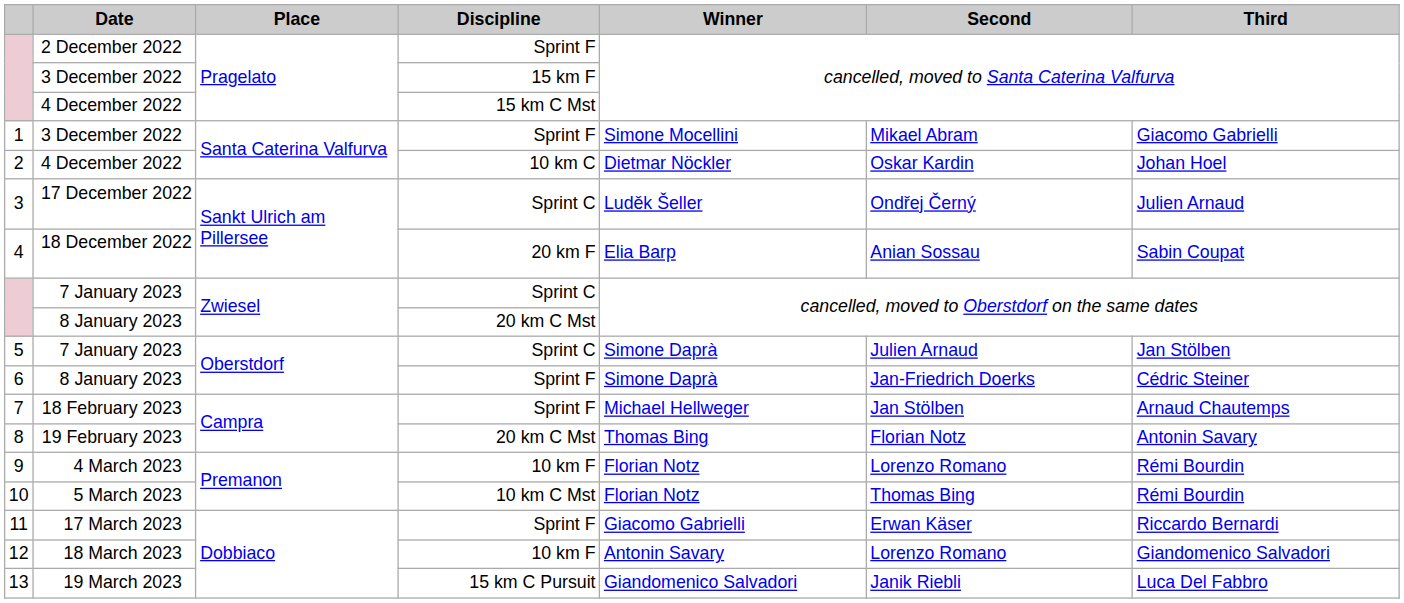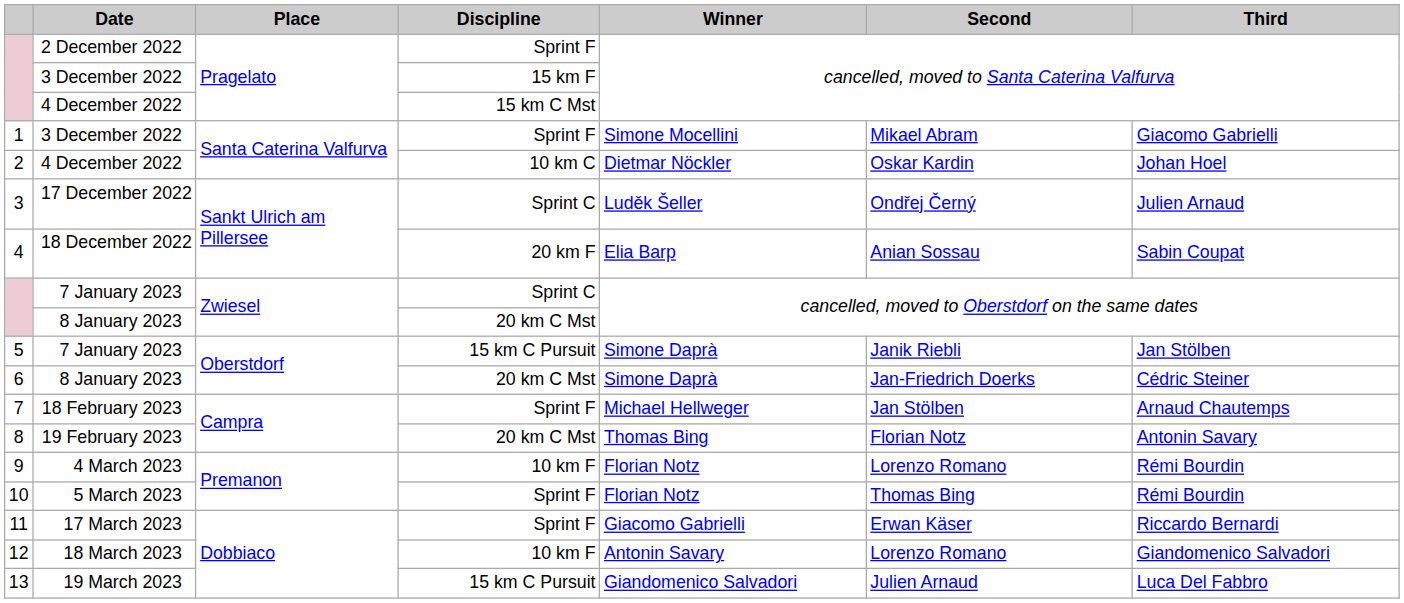 <table class="wikitable plainrowheaders" style="background:#fff; font-size:86%; line-height:16px; border:grey solid 1px; border-collapse:collapse;">
 <tr style="background:#ccc; text-align:center;">
 <th scope="col" style="background:#ccc; width=30 px;"></th>
 <th scope="col" style="background:#ccc; width:120px;">Date</th>
 <th scope="col" style="background:#ccc; width:150px;">Place</th>
 <th scope="col" style="background:#ccc; width:150px;">Discipline</th>
 <th scope="col" style="background:#ccc; width:200px;">Winner</th>
 <th scope="col" style="background:#ccc; width:200px;">Second</th>
 <th scope="col" style="background:#ccc; width:200px;">Third</th>
 </tr>
 <tr>
 <td rowspan=3 bgcolor="EDCCD5"></td>
 <td align=right>2 December 2022  </td>
 <td rowspan=3> <a href='#'>Pragelato</a></td>
 <td align=right>Sprint F</td>
 <td rowspan=3 colspan=3 align=center><em>cancelled, moved to <a href='#'>Santa Caterina Valfurva</a></em></td>
 </tr>
 <tr>
 <td align=right>3 December 2022  </td>
 <td align=right>15 km F</td>
 </tr>
 <tr>
 <td align=right>4 December 2022  </td>
 <td align=right>15 km C Mst</td>
 </tr>
 <tr>
 <td align=center>1</td>
 <td align=right>3 December 2022  </td>
 <td rowspan=2> <a href='#'>Santa Caterina Valfurva</a></td>
 <td align=right>Sprint F</td>
 <td> <a href='#'>Simone Mocellini</a></td>
 <td> <a href='#'>Mikael Abram</a></td>
 <td> <a href='#'>Giacomo Gabrielli</a></td>
 </tr>
 <tr>
 <td align=center>2</td>
 <td align=right>4 December 2022  </td>
 <td align=right>10 km C</td>
 <td> <a href='#'>Dietmar Nöckler</a></td>
 <td> <a href='#'>Oskar Kardin</a></td>
 <td> <a href='#'>Johan Hoel</a></td>
 </tr>
 <tr>
 <td align=center>3</td>
 <td align=right>17 December 2022  </td>
 <td rowspan=2> <a href='#'>Sankt Ulrich am Pillersee</a></td>
 <td align=right>Sprint C</td>
 <td> <a href='#'>Luděk Šeller</a></td>
 <td> <a href='#'>Ondřej Černý</a></td>
 <td> <a href='#'>Julien Arnaud</a></td>
 </tr>
 <tr>
 <td align=center>4</td>
 <td align=right>18 December 2022  </td>
 <td align=right>20 km F</td>
 <td> <a href='#'>Elia Barp</a></td>
 <td> <a href='#'>Anian Sossau</a></td>
 <td> <a href='#'>Sabin Coupat</a></td>
 </tr>
 <tr>
 <td rowspan=2 bgcolor="EDCCD5"></td>
 <td align=right>7 January 2023  </td>
 <td rowspan=2> <a href='#'>Zwiesel</a></td>
 <td align=right>Sprint C</td>
 <td rowspan=2 colspan=3 align=center><em>cancelled, moved to <a href='#'>Oberstdorf</a> on the same dates</em></td>
 </tr>
 <tr>
 <td align=right>8 January 2023  </td>
 <td align=right>20 km C Mst</td>
 </tr>
 <tr>
 <td align=center>5</td>
 <td align=right>7 January 2023  </td>
 <td rowspan=2> <a href='#'>Oberstdorf</a></td>
-<td align=right>Sprint C</td>
+<td align=right>15 km C Pursuit</td>
 <td> <a href='#'>Simone Daprà</a></td>
-<td> <a href='#'>Julien Arnaud</a></td>
+<td> <a href='#'>Janik Riebli</a></td>
 <td> <a href='#'>Jan Stölben</a></td>
 </tr>
 <tr>
 <td align=center>6</td>
 <td align=right>8 January 2023  </td>
-<td align=right>Sprint F</td>
+<td align=right>20 km C Mst</td>
 <td> <a href='#'>Simone Daprà</a></td>
 <td> <a href='#'>Jan-Friedrich Doerks</a></td>
 <td> <a href='#'>Cédric Steiner</a></td>
 </tr>
 <tr>
 <td align=center>7</td>
 <td align=right>18 February 2023  </td>
 <td rowspan=2> <a href='#'>Campra</a></td>
 <td align=right>Sprint F</td>
 <td> <a href='#'>Michael Hellweger</a></td>
 <td> <a href='#'>Jan Stölben</a></td>
 <td> <a href='#'>Arnaud Chautemps</a></td>
 </tr>
 <tr>
 <td align=center>8</td>
 <td align=right>19 February 2023  </td>
 <td align=right>20 km C Mst</td>
 <td> <a href='#'>Thomas Bing</a></td>
 <td> <a href='#'>Florian Notz</a></td>
 <td> <a href='#'>Antonin Savary</a></td>
 </tr>
 <tr>
 <td align=center>9</td>
 <td align=right>4 March 2023  </td>
 <td rowspan=2> <a href='#'>Premanon</a></td>
 <td align=right>10 km F</td>
 <td> <a href='#'>Florian Notz</a></td>
 <td> <a href='#'>Lorenzo Romano</a></td>
 <td> <a href='#'>Rémi Bourdin</a></td>
 </tr>
 <tr>
 <td align=center>10</td>
 <td align=right>5 March 2023  </td>
-<td align=right>10 km C Mst</td>
+<td align=right>Sprint F</td>
 <td> <a href='#'>Florian Notz</a></td>
 <td> <a href='#'>Thomas Bing</a></td>
 <td> <a href='#'>Rémi Bourdin</a></td>
 </tr>
 <tr>
 <td align=center>11</td>
 <td align=right>17 March 2023  </td>
 <td rowspan=3> <a href='#'>Dobbiaco</a></td>
 <td align=right>Sprint F</td>
 <td> <a href='#'>Giacomo Gabrielli</a></td>
 <td> <a href='#'>Erwan Käser</a></td>
 <td> <a href='#'>Riccardo Bernardi</a></td>
 </tr>
 <tr>
 <td align=center>12</td>
 <td align=right>18 March 2023  </td>
 <td align=right>10 km F</td>
 <td> <a href='#'>Antonin Savary</a></td>
 <td> <a href='#'>Lorenzo Romano</a></td>
 <td> <a href='#'>Giandomenico Salvadori</a></td>
 </tr>
 <tr>
 <td align=center>13</td>
 <td align=right>19 March 2023  </td>
 <td align=right>15 km C Pursuit</td>
 <td> <a href='#'>Giandomenico Salvadori</a></td>
-<td> <a href='#'>Janik Riebli</a></td>
+<td> <a href='#'>Julien Arnaud</a></td>
 <td> <a href='#'>Luca Del Fabbro</a></td>
 </tr>
 </table>
